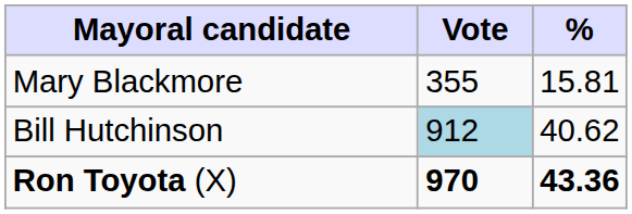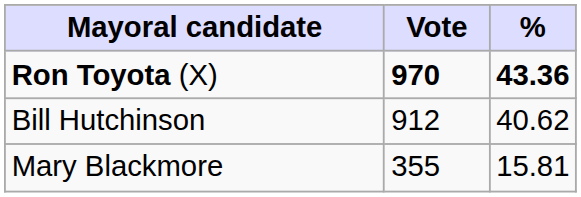 <table class="wikitable">
 <tr>
 <th style="background:#ddf;" width="200px">Mayoral candidate</th>
 <th style="background:#ddf;" width="50px">Vote</th>
 <th style="background:#ddf;" width="30px">%</th>
 </tr>
 <tr>
+<td><strong>Ron Toyota</strong> (X)</td>
+<td><strong>970</strong></td>
+<td><strong>43.36</strong></td>
+</tr>
+<tr>
+<td>Bill Hutchinson</td>
+<td>912</td>
+<td>40.62</td>
+</tr>
+<tr>
 <td>Mary Blackmore</td>
 <td>355</td>
 <td>15.81</td>
 </tr>
-<tr>
-<td>Bill Hutchinson</td>
-<td style="background: lightblue;">912</td>
-<td>40.62</td>
-</tr>
-<tr>
-<td><strong>Ron Toyota</strong> (X)</td>
-<td><strong>970</strong></td>
-<td><strong>43.36</strong></td>
-</tr>
 </table>
